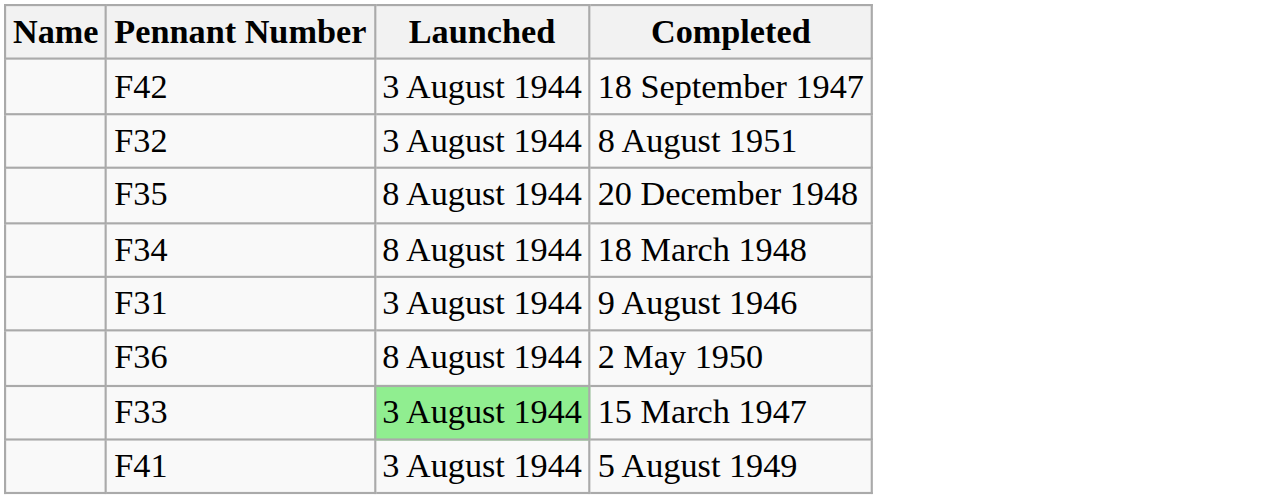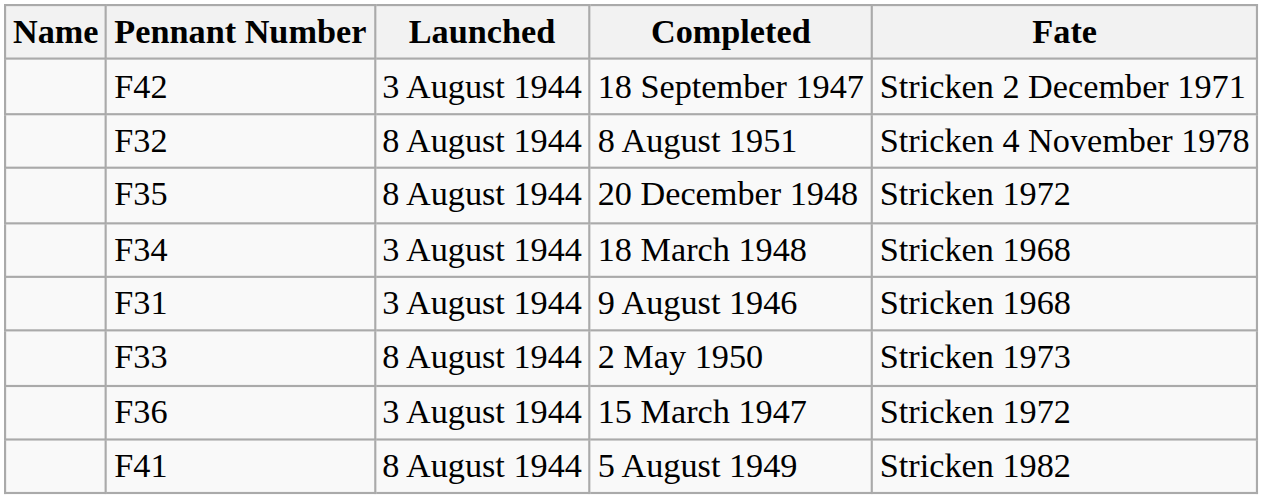 <table class="wikitable">
 <tr>
 <th>Name</th>
 <th>Pennant Number</th>
 <th>Launched</th>
 <th>Completed</th>
+<th>Fate</th>
 </tr>
 <tr>
 <td></td>
 <td>F42</td>
 <td>3 August 1944</td>
 <td>18 September 1947</td>
+<td>Stricken 2 December 1971</td>
 </tr>
 <tr>
 <td></td>
 <td>F32</td>
-<td>3 August 1944</td>
+<td>8 August 1944</td>
 <td>8 August 1951</td>
+<td>Stricken 4 November 1978</td>
 </tr>
 <tr>
 <td></td>
 <td>F35</td>
 <td>8 August 1944</td>
 <td>20 December 1948</td>
+<td>Stricken 1972</td>
 </tr>
 <tr>
 <td></td>
 <td>F34</td>
-<td>8 August 1944</td>
+<td>3 August 1944</td>
 <td>18 March 1948</td>
+<td>Stricken 1968</td>
 </tr>
 <tr>
 <td></td>
 <td>F31</td>
 <td>3 August 1944</td>
 <td>9 August 1946</td>
+<td>Stricken 1968</td>
+</tr>
+<tr>
+<td></td>
+<td>F33</td>
+<td>8 August 1944</td>
+<td>2 May 1950</td>
+<td>Stricken 1973</td>
 </tr>
 <tr>
 <td></td>
 <td>F36</td>
-<td>8 August 1944</td>
-<td>2 May 1950</td>
-</tr>
-<tr>
-<td></td>
-<td>F33</td>
-<td style="background: lightgreen;">3 August 1944</td>
+<td>3 August 1944</td>
 <td>15 March 1947</td>
+<td>Stricken 1972</td>
 </tr>
 <tr>
 <td></td>
 <td>F41</td>
-<td>3 August 1944</td>
+<td>8 August 1944</td>
 <td>5 August 1949</td>
+<td>Stricken 1982</td>
 </tr>
 </table>
